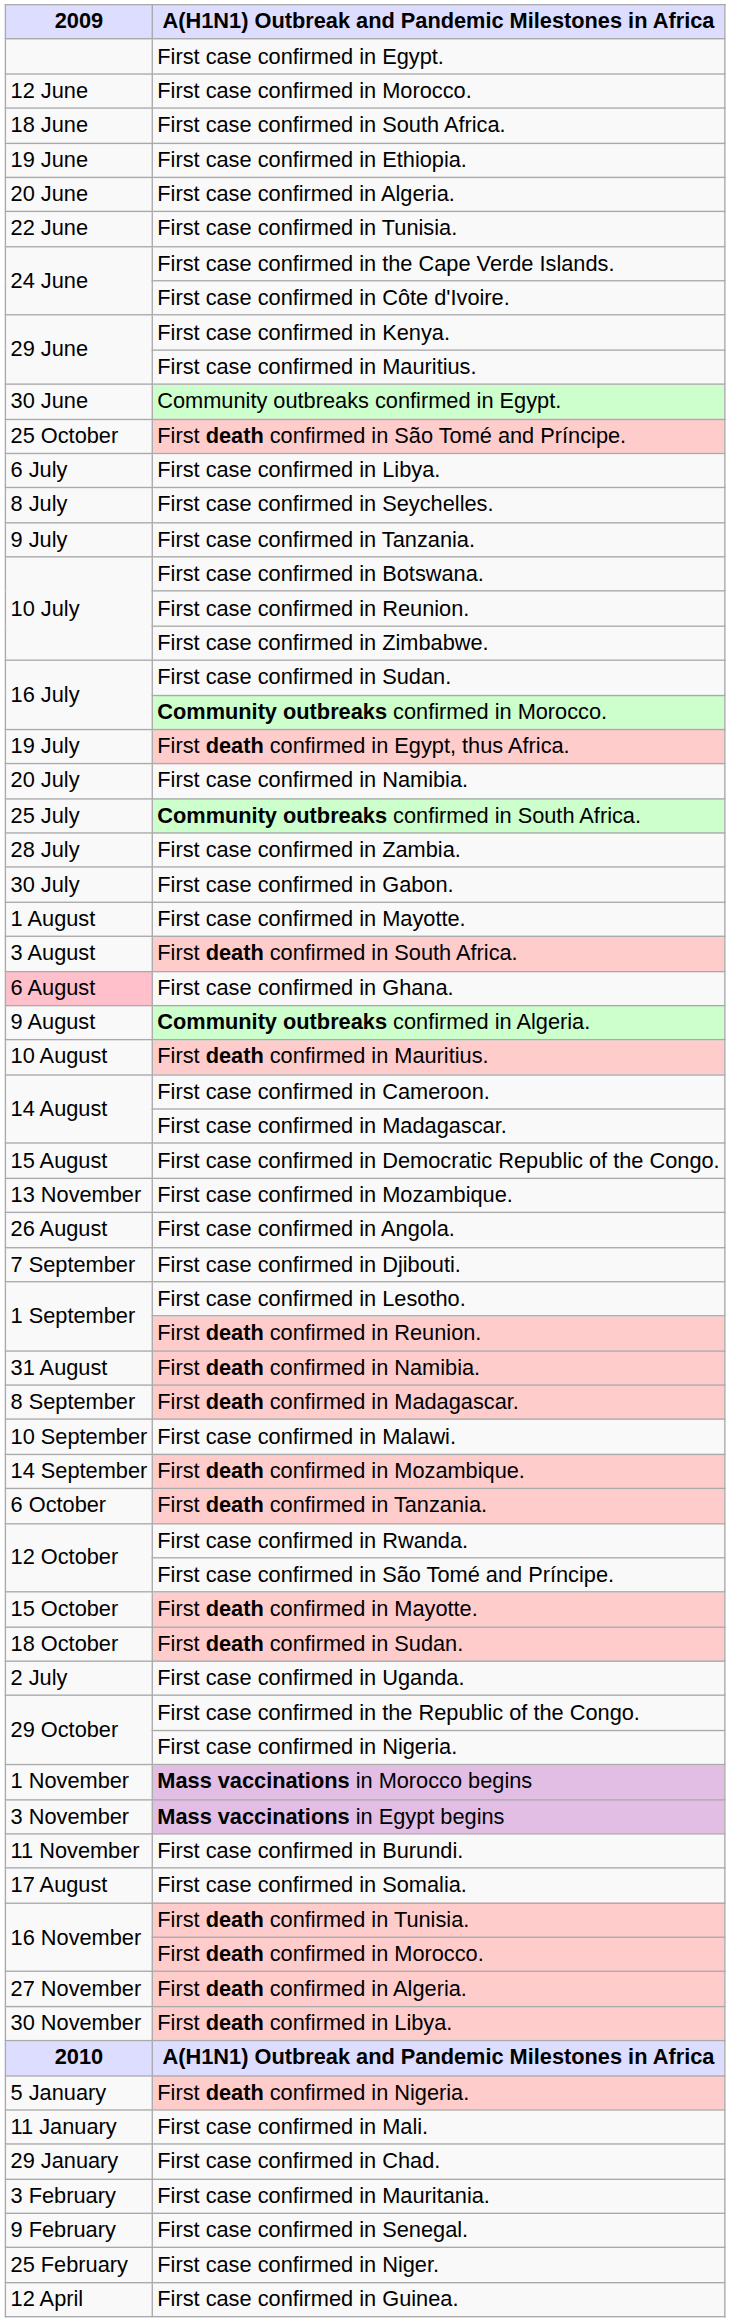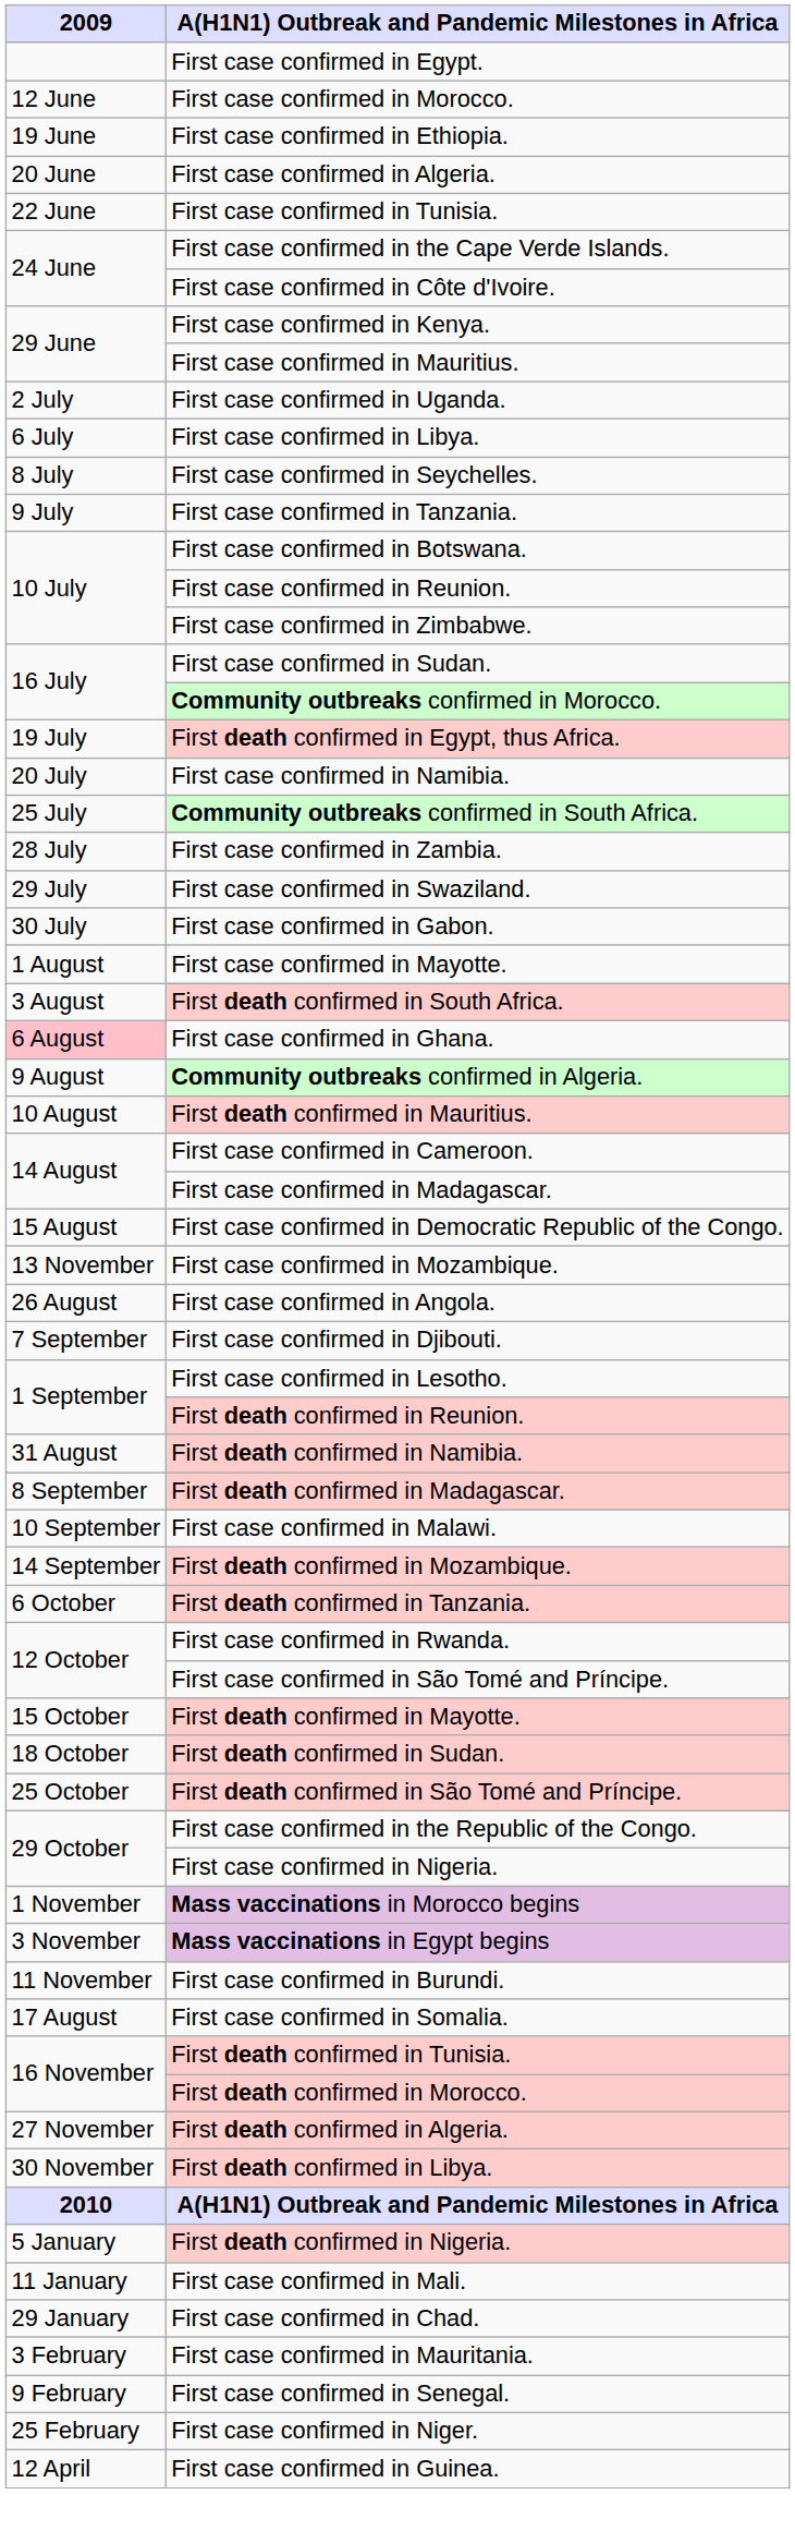 <table class="wikitable" style="margin: 1em auto 1em auto">
 <tr>
 <th style="background:#ddf">2009</th>
 <th style="background:#ddf">A(H1N1) Outbreak and Pandemic Milestones in Africa</th>
 </tr>
 <tr>
 <td></td>
 <td> First case confirmed in Egypt.</td>
 </tr>
 <tr>
 <td>12 June</td>
 <td> First case confirmed in Morocco.</td>
-</tr>
-<tr>
-<td>18 June</td>
-<td> First case confirmed in South Africa.</td>
 </tr>
 <tr>
 <td>19 June</td>
 <td> First case confirmed in Ethiopia.</td>
 </tr>
 <tr>
 <td>20 June</td>
 <td> First case confirmed in Algeria.</td>
 </tr>
 <tr>
 <td>22 June</td>
 <td> First case confirmed in Tunisia.</td>
 </tr>
 <tr>
 <td rowspan=2>24 June</td>
 <td> First case confirmed in the Cape Verde Islands.</td>
 </tr>
 <tr>
 <td> First case confirmed in Côte d'Ivoire.</td>
 </tr>
 <tr>
 <td rowspan=2>29 June</td>
 <td> First case confirmed in Kenya.</td>
 </tr>
 <tr>
 <td> First case confirmed in Mauritius.</td>
 </tr>
 <tr>
-<td>30 June</td>
-<td style="background:#ccffcc;"> Community outbreaks confirmed in Egypt.</td>
-</tr>
-<tr>
-<td>25 October</td>
-<td style="background:#ffcccc;"> First <strong>death</strong> confirmed in São Tomé and Príncipe.</td>
+<td>2 July</td>
+<td> First case confirmed in Uganda.</td>
 </tr>
 <tr>
 <td>6 July</td>
 <td> First case confirmed in Libya.</td>
 </tr>
 <tr>
 <td>8 July</td>
 <td> First case confirmed in Seychelles.</td>
 </tr>
 <tr>
 <td>9 July</td>
 <td> First case confirmed in Tanzania.</td>
 </tr>
 <tr>
 <td rowspan=3>10 July</td>
 <td> First case confirmed in Botswana.</td>
 </tr>
 <tr>
 <td> First case confirmed in Reunion.</td>
 </tr>
 <tr>
 <td> First case confirmed in Zimbabwe.</td>
 </tr>
 <tr>
 <td rowspan=2>16 July</td>
 <td> First case confirmed in Sudan.</td>
 </tr>
 <tr>
 <td style="background:#ccffcc;"> <strong>Community outbreaks</strong> confirmed in Morocco.</td>
 </tr>
 <tr>
 <td>19 July</td>
 <td style="background:#ffcccc;"> First <strong>death</strong> confirmed in Egypt, thus Africa.</td>
 </tr>
 <tr>
 <td>20 July</td>
 <td> First case confirmed in Namibia.</td>
 </tr>
 <tr>
 <td>25 July</td>
 <td style="background:#ccffcc;"> <strong>Community outbreaks</strong> confirmed in South Africa.</td>
 </tr>
 <tr>
 <td>28 July</td>
 <td> First case confirmed in Zambia.</td>
+</tr>
+<tr>
+<td>29 July</td>
+<td> First case confirmed in Swaziland.</td>
 </tr>
 <tr>
 <td>30 July</td>
 <td> First case confirmed in Gabon.</td>
 </tr>
 <tr>
 <td>1 August</td>
 <td> First case confirmed in Mayotte.</td>
 </tr>
 <tr>
 <td>3 August</td>
 <td style="background:#ffcccc;"> First <strong>death</strong> confirmed in South Africa.</td>
 </tr>
 <tr>
 <td style="background: pink;">6 August</td>
 <td> First case confirmed in Ghana.</td>
 </tr>
 <tr>
 <td>9 August</td>
 <td style="background:#ccffcc;"> <strong>Community outbreaks</strong> confirmed in Algeria.</td>
 </tr>
 <tr>
 <td>10 August</td>
 <td style="background:#ffcccc;"> First <strong>death</strong> confirmed in Mauritius.</td>
 </tr>
 <tr>
 <td rowspan=2>14 August</td>
 <td> First case confirmed in Cameroon.</td>
 </tr>
 <tr>
 <td> First case confirmed in Madagascar.</td>
 </tr>
 <tr>
 <td>15 August</td>
 <td> First case confirmed in Democratic Republic of the Congo.</td>
 </tr>
 <tr>
 <td>13 November</td>
 <td> First case confirmed in Mozambique.</td>
 </tr>
 <tr>
 <td>26 August</td>
 <td> First case confirmed in Angola.</td>
 </tr>
 <tr>
 <td>7 September</td>
 <td> First case confirmed in Djibouti.</td>
 </tr>
 <tr>
 <td rowspan=2>1 September</td>
 <td> First case confirmed in Lesotho.</td>
 </tr>
 <tr>
 <td style="background:#ffcccc;"> First <strong>death</strong> confirmed in Reunion.</td>
 </tr>
 <tr>
 <td>31 August</td>
 <td style="background:#ffcccc;"> First <strong>death</strong> confirmed in Namibia.</td>
 </tr>
 <tr>
 <td>8 September</td>
 <td style="background:#ffcccc;"> First <strong>death</strong> confirmed in Madagascar.</td>
 </tr>
 <tr>
 <td>10 September</td>
 <td> First case confirmed in Malawi.</td>
 </tr>
 <tr>
 <td>14 September</td>
 <td style="background:#ffcccc;"> First <strong>death</strong> confirmed in Mozambique.</td>
 </tr>
 <tr>
 <td>6 October</td>
 <td style="background:#ffcccc;"> First <strong>death</strong> confirmed in Tanzania.</td>
 </tr>
 <tr>
 <td rowspan=2>12 October</td>
 <td> First case confirmed in Rwanda.</td>
 </tr>
 <tr>
 <td> First case confirmed in São Tomé and Príncipe.</td>
 </tr>
 <tr>
 <td>15 October</td>
 <td style="background:#ffcccc;"> First <strong>death</strong> confirmed in Mayotte.</td>
 </tr>
 <tr>
 <td>18 October</td>
 <td style="background:#ffcccc;"> First <strong>death</strong> confirmed in Sudan.</td>
 </tr>
 <tr>
-<td>2 July</td>
-<td> First case confirmed in Uganda.</td>
+<td>25 October</td>
+<td style="background:#ffcccc;"> First <strong>death</strong> confirmed in São Tomé and Príncipe.</td>
 </tr>
 <tr>
 <td rowspan=2>29 October</td>
 <td> First case confirmed in the Republic of the Congo.</td>
 </tr>
 <tr>
 <td> First case confirmed in Nigeria.</td>
 </tr>
 <tr>
 <td>1 November</td>
 <td style="background:#e2bee5;"> <strong>Mass vaccinations</strong> in Morocco begins</td>
 </tr>
 <tr>
 <td>3 November</td>
 <td style="background:#e2bee5;"> <strong>Mass vaccinations</strong> in Egypt begins</td>
 </tr>
 <tr>
 <td>11 November</td>
 <td> First case confirmed in Burundi.</td>
 </tr>
 <tr>
 <td>17 August</td>
 <td> First case confirmed in Somalia.</td>
 </tr>
 <tr>
 <td rowspan="2">16 November</td>
 <td style="background:#ffcccc;"> First <strong>death</strong> confirmed in Tunisia.</td>
 </tr>
 <tr>
 <td style="background:#ffcccc;"> First <strong>death</strong> confirmed in Morocco.</td>
 </tr>
 <tr>
 <td>27 November</td>
 <td style="background:#ffcccc;"> First <strong>death</strong> confirmed in Algeria.</td>
 </tr>
 <tr>
 <td>30 November</td>
 <td style="background:#ffcccc;"> First <strong>death</strong> confirmed in Libya.</td>
 </tr>
 <tr>
 <th style="background:#ddf">2010</th>
 <th style="background:#ddf">A(H1N1) Outbreak and Pandemic Milestones in Africa</th>
 </tr>
 <tr>
 <td>5 January</td>
 <td style="background:#ffcccc;"> First <strong>death</strong> confirmed in Nigeria.</td>
 </tr>
 <tr>
 <td>11 January</td>
 <td> First case confirmed in Mali.</td>
 </tr>
 <tr>
 <td>29 January</td>
 <td> First case confirmed in Chad.</td>
 </tr>
 <tr>
 <td>3 February</td>
 <td> First case confirmed in Mauritania.</td>
 </tr>
 <tr>
 <td>9 February</td>
 <td> First case confirmed in Senegal.</td>
 </tr>
 <tr>
 <td>25 February</td>
 <td> First case confirmed in Niger.</td>
 </tr>
 <tr>
 <td>12 April</td>
 <td> First case confirmed in Guinea.</td>
 </tr>
 </table>
